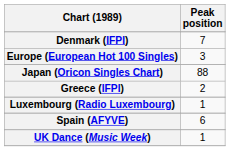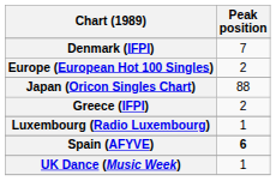 <table class="wikitable sortable plainrowheaders" style="text-align:center">
 <tr>
 <th>Chart (1989)</th>
 <th>Peak<br>position</th>
 </tr>
 <tr>
 </tr>
 <tr>
 </tr>
 <tr>
 <th scope="row">Denmark (<a href='#'>IFPI</a>)</th>
 <td>7</td>
 </tr>
 <tr>
 <th scope="row">Europe (<a href='#'>European Hot 100 Singles</a>)</th>
-<td>3</td>
+<td>2</td>
 </tr>
 <tr>
 </tr>
 <tr>
 </tr>
 <tr>
 <th scope="row">Japan (<a href='#'>Oricon Singles Chart</a>)</th>
 <td>88</td>
 </tr>
 <tr>
 <th scope="row">Greece (<a href='#'>IFPI</a>)</th>
 <td>2</td>
 </tr>
 <tr>
 </tr>
 <tr>
 <th scope="row">Luxembourg (<a href='#'>Radio Luxembourg</a>)</th>
 <td align="center">1</td>
 </tr>
 <tr>
 </tr>
 <tr>
 </tr>
 <tr>
 </tr>
 <tr>
 </tr>
 <tr>
 <th scope="row">Spain (<a href='#'>AFYVE</a>)</th>
-<td style="text-align:center;">6</td>
+<td style="text-align:center;"><strong>6</strong></td>
 </tr>
 <tr>
 </tr>
 <tr>
 </tr>
 <tr>
 </tr>
 <tr>
 <th scope="row"><a href='#'>UK Dance</a> (<em><a href='#'>Music Week</a></em>)</th>
 <td align="center">1</td>
 </tr>
 <tr>
 </tr>
 </table>
